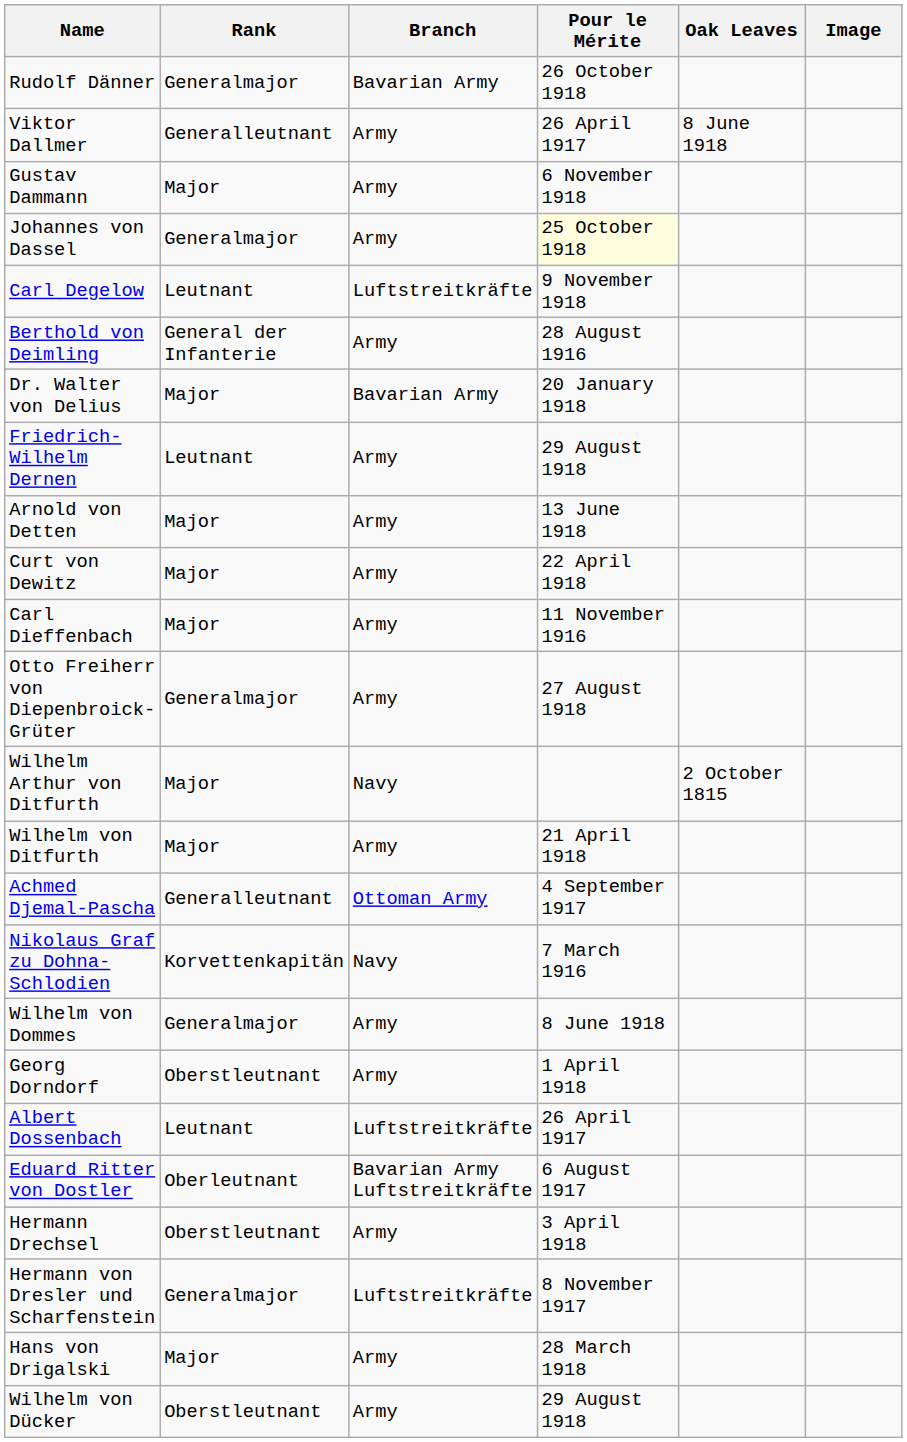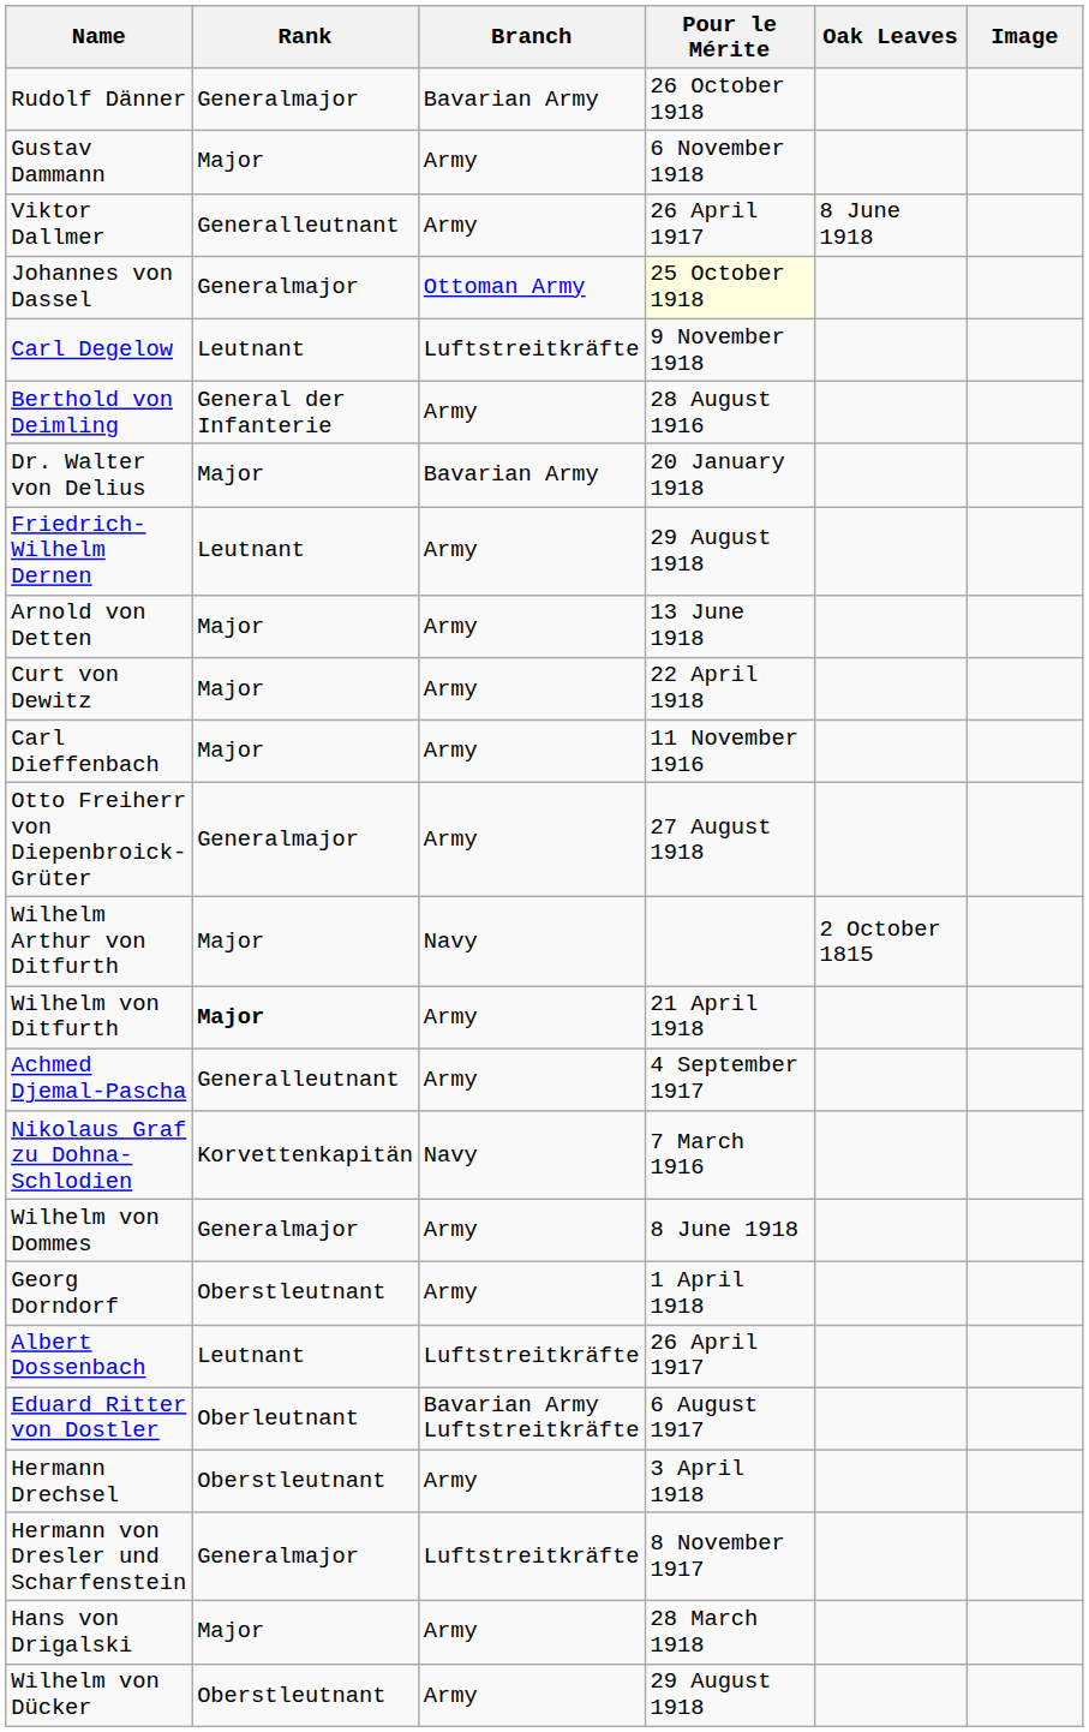 <table class="wikitable" style="width:100%;">
 <tr>
 <th>Name</th>
 <th>Rank</th>
 <th>Branch</th>
 <th width="130">Pour le Mérite</th>
 <th width="130">Oak Leaves</th>
 <th width="100">Image</th>
 </tr>
 <tr>
 <td>Rudolf Dänner</td>
 <td>Generalmajor</td>
 <td>Bavarian Army</td>
 <td>26 October 1918</td>
 <td></td>
 <td></td>
 </tr>
 <tr>
+<td>Gustav Dammann</td>
+<td>Major</td>
+<td>Army</td>
+<td>6 November 1918</td>
+<td></td>
+<td></td>
+</tr>
+<tr>
 <td>Viktor Dallmer</td>
 <td>Generalleutnant</td>
 <td>Army</td>
 <td>26 April 1917</td>
 <td>8 June 1918</td>
 <td></td>
 </tr>
 <tr>
-<td>Gustav Dammann</td>
-<td>Major</td>
-<td>Army</td>
-<td>6 November 1918</td>
-<td></td>
-<td></td>
-</tr>
-<tr>
 <td>Johannes von Dassel</td>
 <td>Generalmajor</td>
-<td>Army</td>
+<td><a href='#'>Ottoman Army</a></td>
 <td style="background: lightyellow;">25 October 1918</td>
 <td></td>
 <td></td>
 </tr>
 <tr>
 <td><a href='#'>Carl Degelow</a></td>
 <td>Leutnant</td>
 <td>Luftstreitkräfte</td>
 <td>9 November 1918</td>
 <td></td>
 <td></td>
 </tr>
 <tr>
 <td><a href='#'>Berthold von Deimling</a></td>
 <td>General der Infanterie</td>
 <td>Army</td>
 <td>28 August 1916</td>
 <td></td>
 <td></td>
 </tr>
 <tr>
 <td>Dr. Walter von Delius</td>
 <td>Major</td>
 <td>Bavarian Army</td>
 <td>20 January 1918</td>
 <td></td>
 <td></td>
 </tr>
 <tr>
 <td><a href='#'>Friedrich-Wilhelm Dernen</a></td>
 <td>Leutnant</td>
 <td>Army</td>
 <td>29 August 1918</td>
 <td></td>
 <td></td>
 </tr>
 <tr>
 <td>Arnold von Detten</td>
 <td>Major</td>
 <td>Army</td>
 <td>13 June 1918</td>
 <td></td>
 <td></td>
 </tr>
 <tr>
 <td>Curt von Dewitz</td>
 <td>Major</td>
 <td>Army</td>
 <td>22 April 1918</td>
 <td></td>
 <td></td>
 </tr>
 <tr>
 <td>Carl Dieffenbach</td>
 <td>Major</td>
 <td>Army</td>
 <td>11 November 1916</td>
 <td></td>
 <td></td>
 </tr>
 <tr>
 <td>Otto Freiherr von Diepenbroick-Grüter</td>
 <td>Generalmajor</td>
 <td>Army</td>
 <td>27 August 1918</td>
 <td></td>
 <td></td>
 </tr>
 <tr>
 <td>Wilhelm Arthur von Ditfurth</td>
 <td>Major</td>
 <td>Navy</td>
 <td></td>
 <td>2 October 1815</td>
 <td></td>
 </tr>
 <tr>
 <td>Wilhelm von Ditfurth</td>
-<td>Major</td>
+<td><strong>Major</strong></td>
 <td>Army</td>
 <td>21 April 1918</td>
 <td></td>
 <td></td>
 </tr>
 <tr>
 <td><a href='#'>Achmed Djemal-Pascha</a></td>
 <td>Generalleutnant</td>
-<td><a href='#'>Ottoman Army</a></td>
+<td>Army</td>
 <td>4 September 1917</td>
 <td></td>
 <td></td>
 </tr>
 <tr>
 <td><a href='#'>Nikolaus Graf zu Dohna-Schlodien</a></td>
 <td>Korvettenkapitän</td>
 <td>Navy</td>
 <td>7 March 1916</td>
 <td></td>
 <td></td>
 </tr>
 <tr>
 <td>Wilhelm von Dommes</td>
 <td>Generalmajor</td>
 <td>Army</td>
 <td>8 June 1918</td>
 <td></td>
 <td></td>
 </tr>
 <tr>
 <td>Georg Dorndorf</td>
 <td>Oberstleutnant</td>
 <td>Army</td>
 <td>1 April 1918</td>
 <td></td>
 <td></td>
 </tr>
 <tr>
 <td><a href='#'>Albert Dossenbach</a></td>
 <td>Leutnant</td>
 <td>Luftstreitkräfte</td>
 <td>26 April 1917</td>
 <td></td>
 <td></td>
 </tr>
 <tr>
 <td><a href='#'>Eduard Ritter von Dostler</a></td>
 <td>Oberleutnant</td>
 <td>Bavarian Army<br>Luftstreitkräfte</td>
 <td>6 August 1917</td>
 <td></td>
 <td></td>
 </tr>
 <tr>
 <td>Hermann Drechsel</td>
 <td>Oberstleutnant</td>
 <td>Army</td>
 <td>3 April 1918</td>
 <td></td>
 <td></td>
 </tr>
 <tr>
 <td>Hermann von Dresler und Scharfenstein</td>
 <td>Generalmajor</td>
 <td>Luftstreitkräfte</td>
 <td>8 November 1917</td>
 <td></td>
 <td></td>
 </tr>
 <tr>
 <td>Hans von Drigalski</td>
 <td>Major</td>
 <td>Army</td>
 <td>28 March 1918</td>
 <td></td>
 <td></td>
 </tr>
 <tr>
 <td>Wilhelm von Dücker</td>
 <td>Oberstleutnant</td>
 <td>Army</td>
 <td>29 August 1918</td>
 <td></td>
 <td></td>
 </tr>
 <tr>
 </tr>
 </table>
